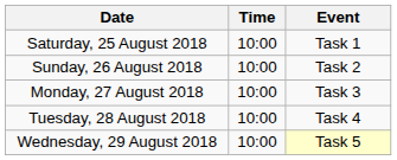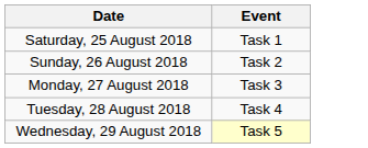 <table class = "wikitable" style="text-align:center;">
 <tr>
 <th width=220>Date</th>
-<th width=50>Time</th>
 <th width=100>Event</th>
 </tr>
 <tr>
 <td>Saturday, 25 August 2018</td>
-<td>10:00</td>
 <td>Task 1</td>
 </tr>
 <tr>
 <td>Sunday, 26 August 2018</td>
-<td>10:00</td>
 <td>Task 2</td>
 </tr>
 <tr>
 <td>Monday, 27 August 2018</td>
-<td>10:00</td>
 <td>Task 3</td>
 </tr>
 <tr>
 <td>Tuesday, 28 August 2018</td>
-<td>10:00</td>
 <td>Task 4</td>
 </tr>
 <tr>
 <td>Wednesday, 29 August 2018</td>
-<td>10:00</td>
 <td bgcolor=ffffcc>Task 5</td>
 </tr>
 </table>
